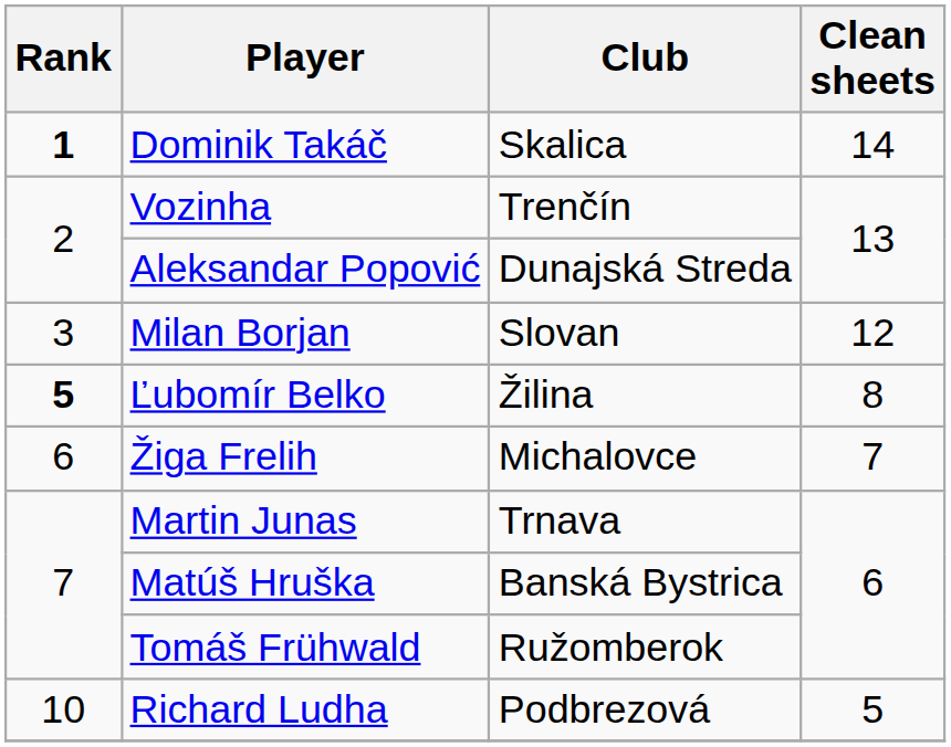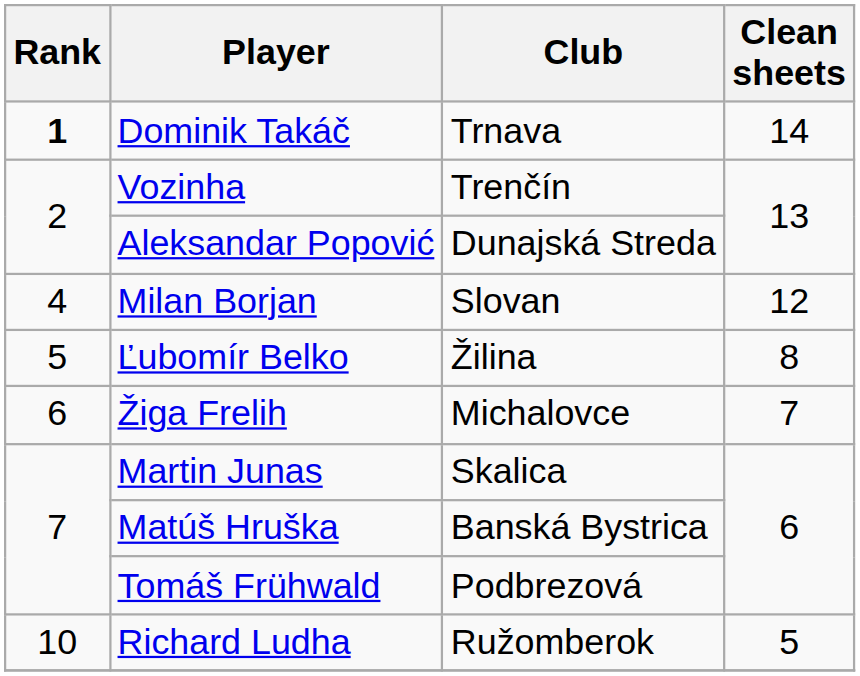 <table class="wikitable" style="text-align:center">
 <tr>
 <th>Rank</th>
 <th>Player</th>
 <th>Club</th>
 <th>Clean<br>sheets</th>
 </tr>
 <tr>
 <td><strong>1</strong></td>
 <td align="left"> <a href='#'>Dominik Takáč</a></td>
-<td align="left">Skalica</td>
+<td align="left">Trnava</td>
 <td>14</td>
 </tr>
 <tr>
 <td rowspan=2>2</td>
 <td align="left"> <a href='#'>Vozinha</a></td>
 <td align="left">Trenčín</td>
 <td rowspan=2>13</td>
 </tr>
 <tr>
 <td align="left"> <a href='#'>Aleksandar Popović</a></td>
 <td align="left">Dunajská Streda</td>
 </tr>
 <tr>
-<td>3</td>
+<td>4</td>
 <td align="left"> <a href='#'>Milan Borjan</a></td>
 <td align="left">Slovan</td>
 <td>12</td>
 </tr>
 <tr>
-<td><strong>5</strong></td>
+<td>5</td>
 <td align="left"> <a href='#'>Ľubomír Belko</a></td>
 <td align="left">Žilina</td>
 <td>8</td>
 </tr>
 <tr>
 <td>6</td>
 <td align="left"> <a href='#'>Žiga Frelih</a></td>
 <td align="left">Michalovce</td>
 <td>7</td>
 </tr>
 <tr>
 <td rowspan=3>7</td>
 <td align="left"> <a href='#'>Martin Junas</a></td>
-<td align="left">Trnava</td>
+<td align="left">Skalica</td>
 <td rowspan=3>6</td>
 </tr>
 <tr>
 <td align="left"> <a href='#'>Matúš Hruška</a></td>
 <td align="left">Banská Bystrica</td>
 </tr>
 <tr>
 <td align="left"> <a href='#'>Tomáš Frühwald</a></td>
-<td align="left">Ružomberok</td>
+<td align="left">Podbrezová</td>
 </tr>
 <tr>
 <td>10</td>
 <td align="left"> <a href='#'>Richard Ludha</a></td>
-<td align="left">Podbrezová</td>
+<td align="left">Ružomberok</td>
 <td>5</td>
 </tr>
 <tr>
 </tr>
 </table>
